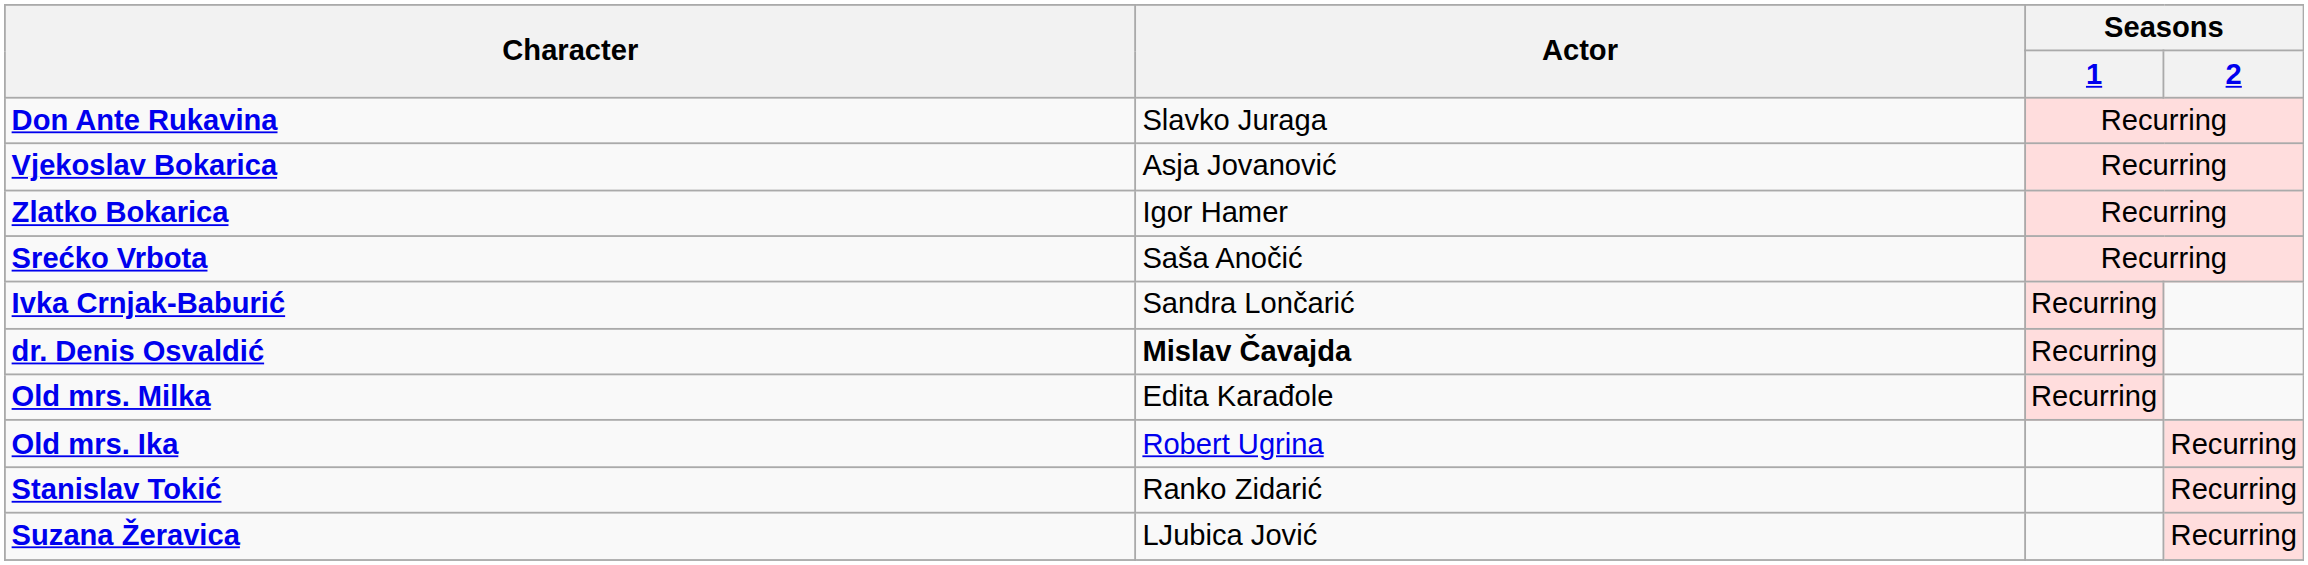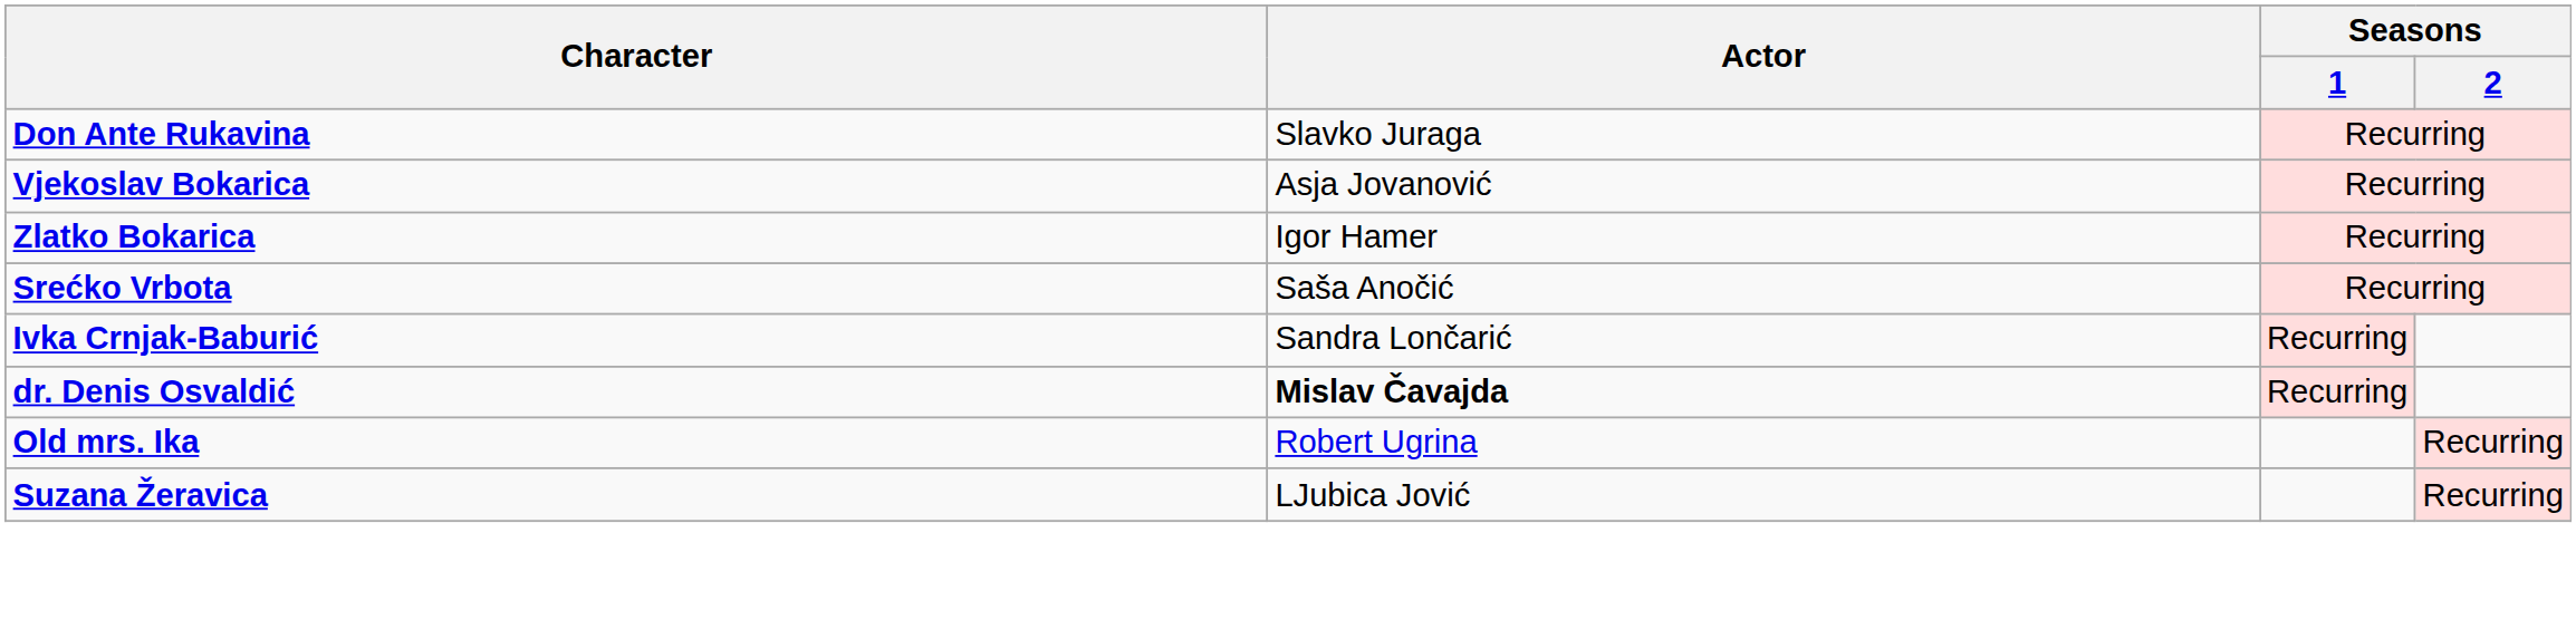 <table class="wikitable" style="width:100%;">
 <tr>
 <th rowspan="2">Character</th>
 <th rowspan="2">Actor</th>
 <th colspan="2">Seasons</th>
 </tr>
 <tr>
 <th style="width:3%;"><a href='#'>1</a></th>
 <th style="width:3%;"><a href='#'>2</a></th>
 </tr>
 <tr>
 <td><strong><a href='#'>Don Ante Rukavina</a></strong></td>
 <td>Slavko Juraga</td>
 <td colspan="2" style="background:#fdd; text-align:center;">Recurring</td>
 </tr>
 <tr>
 <td><strong><a href='#'>Vjekoslav Bokarica</a></strong></td>
 <td>Asja Jovanović</td>
 <td colspan="2" style="background:#fdd; text-align:center;">Recurring</td>
 </tr>
 <tr>
 <td><strong><a href='#'>Zlatko Bokarica</a></strong></td>
 <td>Igor Hamer</td>
 <td colspan="2" style="background:#fdd; text-align:center;">Recurring</td>
 </tr>
 <tr>
 <td><strong><a href='#'>Srećko Vrbota</a></strong></td>
 <td>Saša Anočić</td>
 <td colspan="2" style="background:#fdd; text-align:center;">Recurring</td>
 </tr>
 <tr>
 <td><strong><a href='#'>Ivka Crnjak-Baburić</a></strong></td>
 <td>Sandra Lončarić</td>
 <td style="background:#fdd; text-align:center;">Recurring</td>
 <td colspan="1"></td>
 </tr>
 <tr>
 <td><strong><a href='#'>dr. Denis Osvaldić</a></strong></td>
 <td><strong>Mislav Čavajda</strong></td>
 <td style="background:#fdd; text-align:center;">Recurring</td>
 <td colspan="1"></td>
 </tr>
 <tr>
-<td><strong><a href='#'>Old mrs. Milka</a></strong></td>
-<td>Edita Karađole</td>
-<td style="background:#fdd; text-align:center;">Recurring</td>
-<td colspan="1"></td>
-</tr>
-<tr>
 <td><strong><a href='#'>Old mrs. Ika</a></strong></td>
 <td><a href='#'>Robert Ugrina</a></td>
-<td colspan="1"></td>
-<td style="background:#fdd; text-align:center;">Recurring</td>
-</tr>
-<tr>
-<td><strong><a href='#'>Stanislav Tokić</a></strong></td>
-<td>Ranko Zidarić</td>
 <td colspan="1"></td>
 <td style="background:#fdd; text-align:center;">Recurring</td>
 </tr>
 <tr>
 <td><strong><a href='#'>Suzana Žeravica</a></strong></td>
 <td>LJubica Jović</td>
 <td colspan="1"></td>
 <td style="background:#fdd; text-align:center;">Recurring</td>
 </tr>
 </table>
